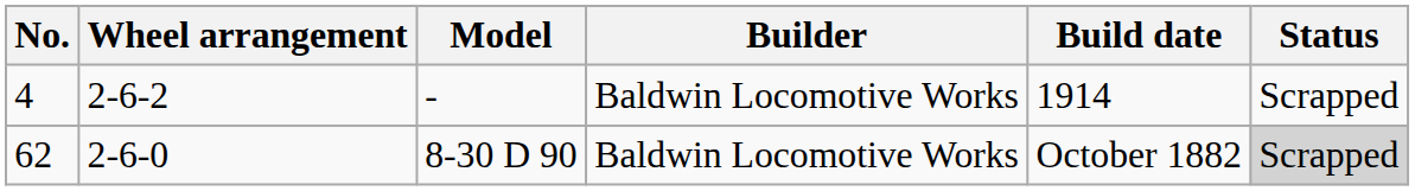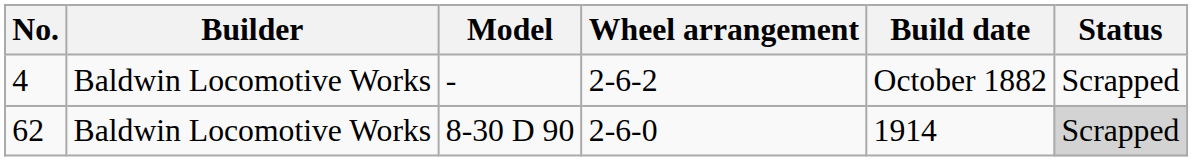 <table class="wikitable">
 <tr>
 <th>No.</th>
+<th>Builder</th>
+<th>Model</th>
 <th>Wheel arrangement</th>
-<th>Model</th>
-<th>Builder</th>
 <th>Build date</th>
 <th>Status</th>
 </tr>
 <tr>
 <td>4</td>
+<td>Baldwin Locomotive Works</td>
+<td>-</td>
 <td>2-6-2</td>
-<td>-</td>
-<td>Baldwin Locomotive Works</td>
-<td>1914</td>
+<td>October 1882</td>
 <td>Scrapped</td>
 </tr>
 <tr>
 <td>62</td>
+<td>Baldwin Locomotive Works</td>
+<td>8-30 D 90</td>
 <td>2-6-0</td>
-<td>8-30 D 90</td>
-<td>Baldwin Locomotive Works</td>
-<td>October 1882</td>
+<td>1914</td>
 <td style="background: lightgrey;">Scrapped</td>
 </tr>
 </table>
